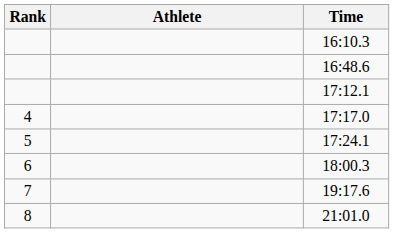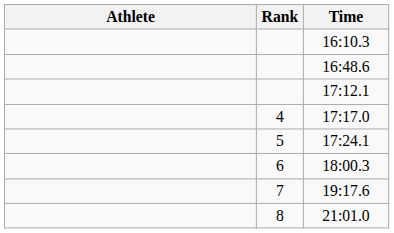 <table class=wikitable style="text-align:center">
 <tr>
+<th width=250>Athlete</th>
 <th width=40>Rank</th>
-<th width=250>Athlete</th>
 <th width=80>Time</th>
 </tr>
 <tr>
+<td align=left></td>
 <td></td>
-<td align=left></td>
 <td>16:10.3</td>
 </tr>
 <tr>
+<td align=left></td>
 <td></td>
-<td align=left></td>
 <td>16:48.6</td>
 </tr>
 <tr>
+<td align=left></td>
 <td></td>
-<td align=left></td>
 <td>17:12.1</td>
 </tr>
 <tr>
+<td align=left></td>
 <td>4</td>
-<td align=left></td>
 <td>17:17.0</td>
 </tr>
 <tr>
+<td align=left></td>
 <td>5</td>
-<td align=left></td>
 <td>17:24.1</td>
 </tr>
 <tr>
+<td align=left></td>
 <td>6</td>
-<td align=left></td>
 <td>18:00.3</td>
 </tr>
 <tr>
+<td align=left></td>
 <td>7</td>
-<td align=left></td>
 <td>19:17.6</td>
 </tr>
 <tr>
+<td align=left></td>
 <td>8</td>
-<td align=left></td>
 <td>21:01.0</td>
 </tr>
 </table>
